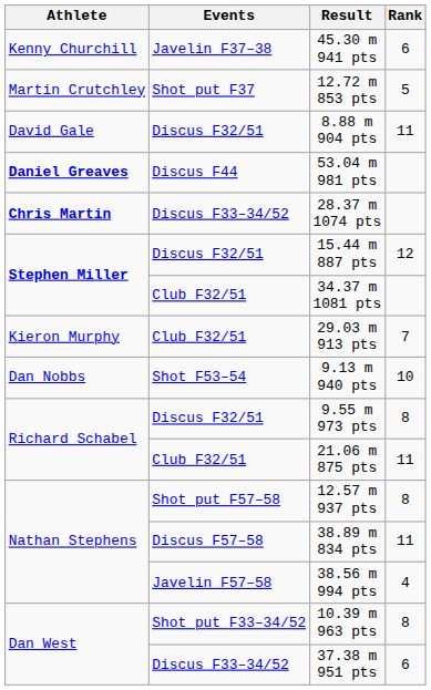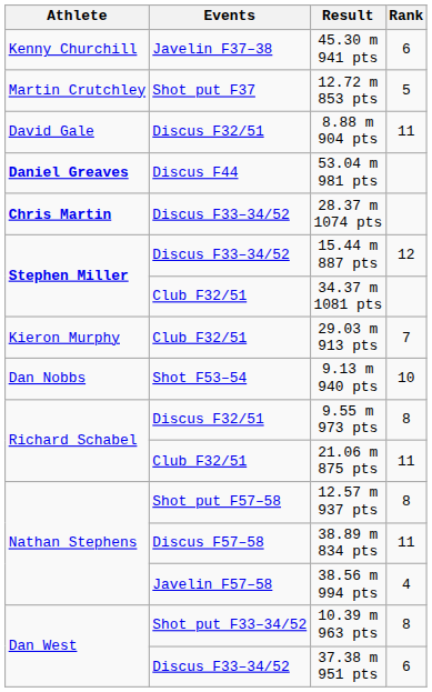 <table class=wikitable style="font-size:90%">
 <tr>
 <th>Athlete</th>
 <th>Events</th>
 <th>Result</th>
 <th>Rank</th>
 </tr>
 <tr>
 <td><a href='#'>Kenny Churchill</a></td>
 <td><a href='#'>Javelin F37–38</a></td>
 <td align="center">45.30 m<br>941 pts</td>
 <td align="center">6</td>
 </tr>
 <tr>
 <td><a href='#'>Martin Crutchley</a></td>
 <td><a href='#'>Shot put F37</a></td>
 <td align="center">12.72 m<br>853 pts</td>
 <td align="center">5</td>
 </tr>
 <tr>
 <td><a href='#'>David Gale</a></td>
 <td><a href='#'>Discus F32/51</a></td>
 <td align="center">8.88 m<br>904 pts</td>
 <td align="center">11</td>
 </tr>
 <tr>
 <td><strong><a href='#'>Daniel Greaves</a></strong></td>
 <td><a href='#'>Discus F44</a></td>
 <td align="center">53.04 m<br>981 pts</td>
 <td align="center"></td>
 </tr>
 <tr>
 <td><strong><a href='#'>Chris Martin</a></strong></td>
 <td><a href='#'>Discus F33–34/52</a></td>
 <td align="center">28.37 m<br>1074 pts</td>
 <td align="center"></td>
 </tr>
 <tr>
 <td rowspan="2"><strong><a href='#'>Stephen Miller</a></strong></td>
-<td><a href='#'>Discus F32/51</a></td>
+<td><a href='#'>Discus F33–34/52</a></td>
 <td align="center">15.44 m<br>887 pts</td>
 <td align="center">12</td>
 </tr>
 <tr>
 <td><a href='#'>Club F32/51</a></td>
 <td align="center">34.37 m<br>1081 pts</td>
 <td align="center"></td>
 </tr>
 <tr>
 <td><a href='#'>Kieron Murphy</a></td>
 <td><a href='#'>Club F32/51</a></td>
 <td align="center">29.03 m<br>913 pts</td>
 <td align="center">7</td>
 </tr>
 <tr>
 <td><a href='#'>Dan Nobbs</a></td>
 <td><a href='#'>Shot F53–54</a></td>
 <td align="center">9.13 m<br>940 pts</td>
 <td align="center">10</td>
 </tr>
 <tr>
 <td rowspan="2"><a href='#'>Richard Schabel</a></td>
 <td><a href='#'>Discus F32/51</a></td>
 <td align="center">9.55 m<br>973 pts</td>
 <td align="center">8</td>
 </tr>
 <tr>
 <td><a href='#'>Club F32/51</a></td>
 <td align="center">21.06 m<br>875 pts</td>
 <td align="center">11</td>
 </tr>
 <tr>
 <td rowspan="3"><a href='#'>Nathan Stephens</a></td>
 <td><a href='#'>Shot put F57–58</a></td>
 <td align="center">12.57 m<br>937 pts</td>
 <td align="center">8</td>
 </tr>
 <tr>
 <td><a href='#'>Discus F57–58</a></td>
 <td align="center">38.89 m<br>834 pts</td>
 <td align="center">11</td>
 </tr>
 <tr>
 <td><a href='#'>Javelin F57–58</a></td>
 <td align="center">38.56 m<br>994 pts</td>
 <td align="center">4</td>
 </tr>
 <tr>
 <td rowspan="2"><a href='#'>Dan West</a></td>
 <td><a href='#'>Shot put F33–34/52</a></td>
 <td align="center">10.39 m<br>963 pts</td>
 <td align="center">8</td>
 </tr>
 <tr>
 <td><a href='#'>Discus F33–34/52</a></td>
 <td align="center">37.38 m<br>951 pts</td>
 <td align="center">6</td>
 </tr>
 </table>
